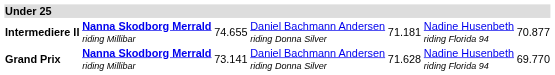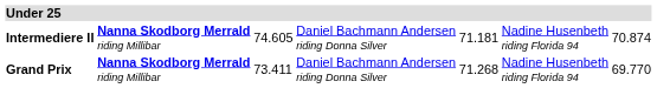 <table>
 <tr>
 <td colspan="7" bgcolor=#dddddd><strong>Under 25</strong></td>
 </tr>
 <tr>
 <td><strong>Intermediere II</strong></td>
 <td><strong><a href='#'>Nanna Skodborg Merrald</a></strong> <br><small><em>riding Millibar</em></small></td>
-<td>74.655</td>
+<td>74.605</td>
 <td><a href='#'>Daniel Bachmann Andersen</a> <br><small><em>riding Donna Silver</em></small></td>
 <td>71.181</td>
 <td><a href='#'>Nadine Husenbeth</a> <br><small><em>riding Florida 94</em></small></td>
-<td>70.877</td>
+<td>70.874</td>
 </tr>
 <tr>
 <td><strong>Grand Prix</strong></td>
 <td><strong><a href='#'>Nanna Skodborg Merrald</a></strong> <br><small><em>riding Millibar</em></small></td>
-<td>73.141</td>
+<td>73.411</td>
 <td><a href='#'>Daniel Bachmann Andersen</a> <br><small><em>riding Donna Silver</em></small></td>
-<td>71.628</td>
+<td>71.268</td>
 <td><a href='#'>Nadine Husenbeth</a> <br><small><em>riding Florida 94</em></small></td>
 <td>69.770</td>
 </tr>
 </table>
